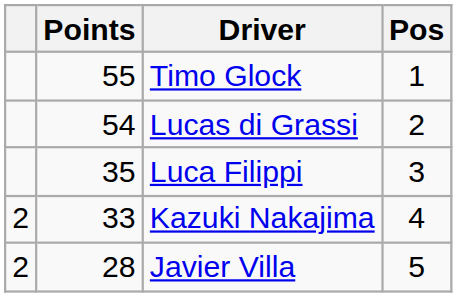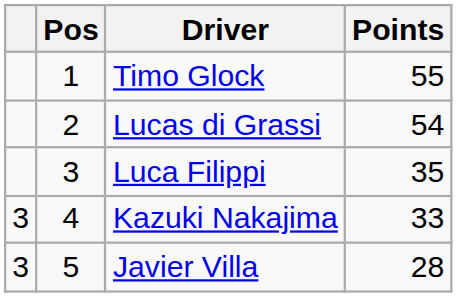 <table class="wikitable" style="font-size: 85%;">
 <tr>
 <th></th>
+<th>Pos</th>
+<th>Driver</th>
 <th>Points</th>
-<th>Driver</th>
-<th>Pos</th>
 </tr>
 <tr>
 <td align="left"></td>
+<td align="center">1</td>
+<td> <a href='#'>Timo Glock</a></td>
 <td align="right">55</td>
-<td> <a href='#'>Timo Glock</a></td>
-<td align="center">1</td>
 </tr>
 <tr>
 <td align="left"></td>
+<td align="center">2</td>
+<td> <a href='#'>Lucas di Grassi</a></td>
 <td align="right">54</td>
-<td> <a href='#'>Lucas di Grassi</a></td>
-<td align="center">2</td>
 </tr>
 <tr>
 <td align="left"></td>
+<td align="center">3</td>
+<td> <a href='#'>Luca Filippi</a></td>
 <td align="right">35</td>
-<td> <a href='#'>Luca Filippi</a></td>
-<td align="center">3</td>
 </tr>
 <tr>
-<td align="left"> 2</td>
+<td align="left"> 3</td>
+<td align="center">4</td>
+<td> <a href='#'>Kazuki Nakajima</a></td>
 <td align="right">33</td>
-<td> <a href='#'>Kazuki Nakajima</a></td>
-<td align="center">4</td>
 </tr>
 <tr>
-<td align="left"> 2</td>
+<td align="left"> 3</td>
+<td align="center">5</td>
+<td> <a href='#'>Javier Villa</a></td>
 <td align="right">28</td>
-<td> <a href='#'>Javier Villa</a></td>
-<td align="center">5</td>
 </tr>
 </table>
